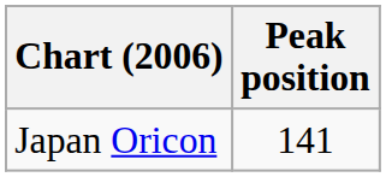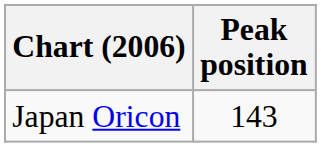 <table class="wikitable">
 <tr>
 <th>Chart (2006)</th>
 <th>Peak<br>position</th>
 </tr>
 <tr>
 <td>Japan <a href='#'>Oricon</a></td>
-<td align="center">141</td>
+<td align="center">143</td>
 </tr>
 </table>
